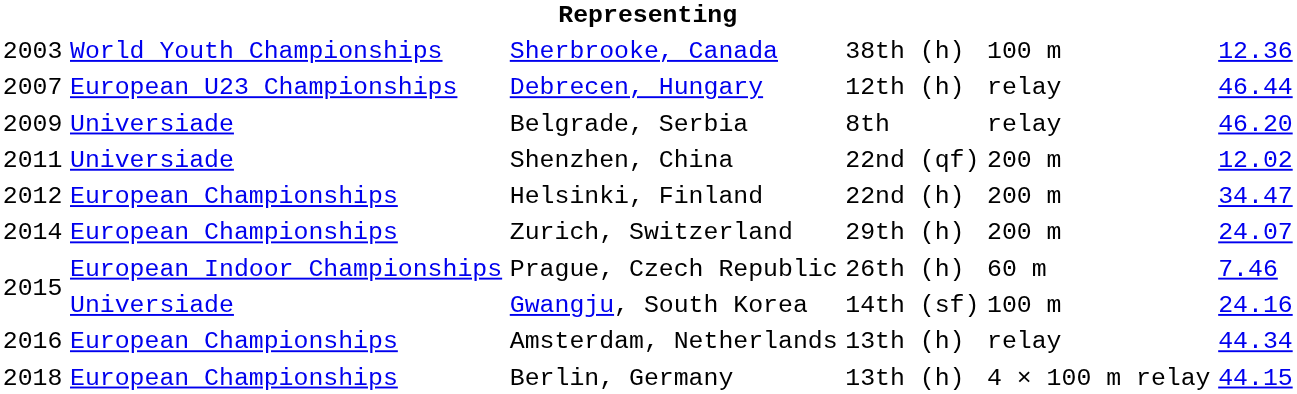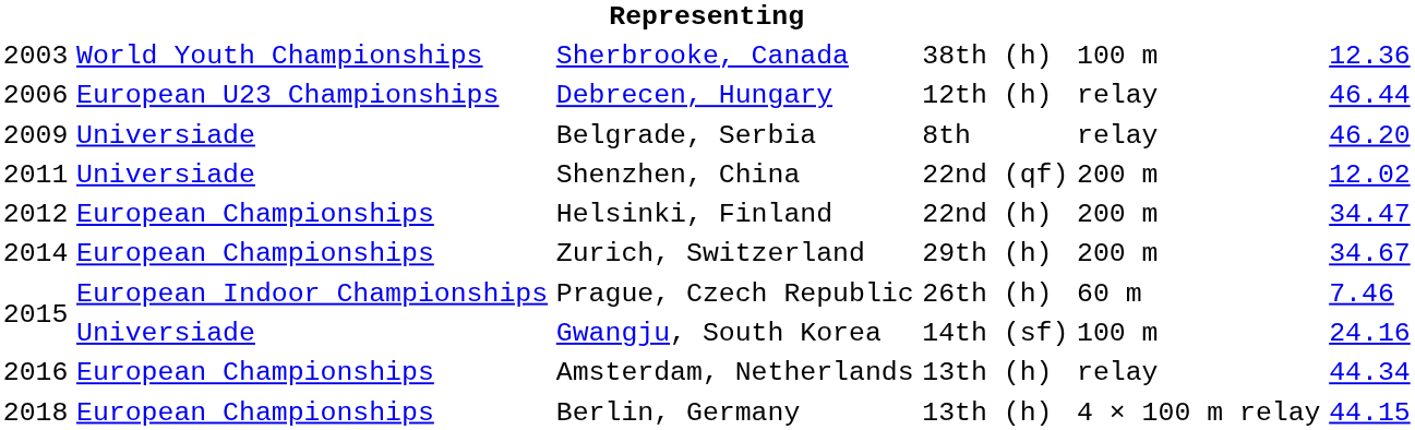 <table>
 <tr>
 <th colspan="6">Representing </th>
 </tr>
 <tr>
 <td>2003</td>
 <td><a href='#'>World Youth Championships</a></td>
 <td><a href='#'>Sherbrooke, Canada</a></td>
 <td>38th (h)</td>
 <td>100 m</td>
 <td><a href='#'>12.36</a></td>
 </tr>
 <tr>
-<td>2007</td>
+<td>2006</td>
 <td><a href='#'>European U23 Championships</a></td>
 <td><a href='#'>Debrecen, Hungary</a></td>
 <td>12th (h)</td>
 <td> relay</td>
 <td><a href='#'>46.44</a></td>
 </tr>
 <tr>
 <td>2009</td>
 <td><a href='#'>Universiade</a></td>
 <td>Belgrade, Serbia</td>
 <td>8th</td>
 <td> relay</td>
 <td><a href='#'>46.20</a></td>
 </tr>
 <tr>
 <td>2011</td>
 <td><a href='#'>Universiade</a></td>
 <td>Shenzhen, China</td>
 <td>22nd (qf)</td>
 <td>200 m</td>
 <td><a href='#'>12.02</a></td>
 </tr>
 <tr>
 <td>2012</td>
 <td><a href='#'>European Championships</a></td>
 <td>Helsinki, Finland</td>
 <td>22nd (h)</td>
 <td>200 m</td>
 <td><a href='#'>34.47</a></td>
 </tr>
 <tr>
 <td>2014</td>
 <td><a href='#'>European Championships</a></td>
 <td>Zurich, Switzerland</td>
 <td>29th (h)</td>
 <td>200 m</td>
-<td><a href='#'>24.07</a></td>
+<td><a href='#'>34.67</a></td>
 </tr>
 <tr>
 <td rowspan=2>2015</td>
 <td><a href='#'>European Indoor Championships</a></td>
 <td>Prague, Czech Republic</td>
 <td>26th (h)</td>
 <td>60 m</td>
 <td><a href='#'>7.46</a></td>
 </tr>
 <tr>
 <td><a href='#'>Universiade</a></td>
 <td><a href='#'>Gwangju</a>, South Korea</td>
 <td>14th (sf)</td>
 <td>100 m</td>
 <td><a href='#'>24.16</a></td>
 </tr>
 <tr>
 <td>2016</td>
 <td><a href='#'>European Championships</a></td>
 <td>Amsterdam, Netherlands</td>
 <td>13th (h)</td>
 <td> relay</td>
 <td><a href='#'>44.34</a></td>
 </tr>
 <tr>
 <td>2018</td>
 <td><a href='#'>European Championships</a></td>
 <td>Berlin, Germany</td>
 <td>13th (h)</td>
 <td>4 × 100 m relay</td>
 <td><a href='#'>44.15</a></td>
 </tr>
 </table>
